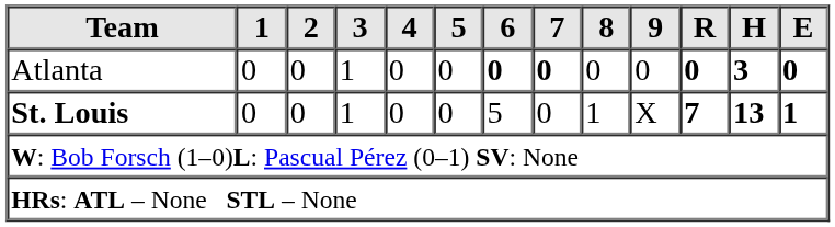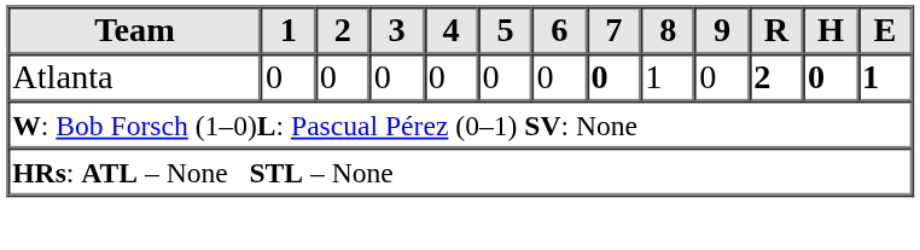 <table border=1 cellspacing=0 width=425 style="margin-left:3em" style="text-align:center">
 <tr bgcolor="#e6e6e6">
 <th width=28%>Team</th>
 <th width=6%>1</th>
 <th width=6%>2</th>
 <th width=6%>3</th>
 <th width=6%>4</th>
 <th width=6%>5</th>
 <th width=6%>6</th>
 <th width=6%>7</th>
 <th width=6%>8</th>
 <th width=6%>9</th>
 <th width=6%>R</th>
 <th width=6%>H</th>
 <th width=6%>E</th>
 </tr>
 <tr>
 <td align="left">Atlanta</td>
 <td>0</td>
 <td>0</td>
-<td>1</td>
+<td>0</td>
+<td>0</td>
 <td>0</td>
 <td>0</td>
 <td><strong>0</strong></td>
-<td><strong>0</strong></td>
-<td>0</td>
-<td>0</td>
-<td><strong>0</strong></td>
-<td><strong>3</strong></td>
-<td><strong>0</strong></td>
-</tr>
-<tr>
-<td align="left"><strong>St. Louis</strong></td>
-<td>0</td>
-<td>0</td>
 <td>1</td>
 <td>0</td>
-<td>0</td>
-<td>5</td>
-<td>0</td>
-<td>1</td>
-<td>X</td>
-<td><strong>7</strong></td>
-<td><strong>13</strong></td>
+<td><strong>2</strong></td>
+<td><strong>0</strong></td>
 <td><strong>1</strong></td>
 </tr>
 <tr>
 <td align="left" colspan=13><small><strong>W</strong>: <a href='#'>Bob Forsch</a> (1–0)<strong>L</strong>: <a href='#'>Pascual Pérez</a> (0–1) <strong>SV</strong>: None</small></td>
 </tr>
 <tr>
 <td align="left" colspan=13><small><strong>HRs</strong>: <strong>ATL</strong> – None   <strong>STL</strong> – None</small></td>
 </tr>
 </table>
